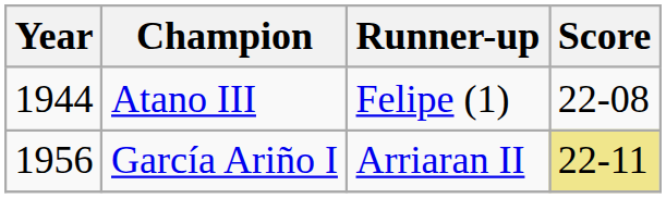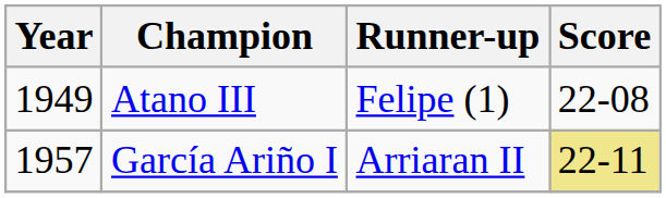 <table class="wikitable">
 <tr>
 <th>Year</th>
 <th>Champion</th>
 <th>Runner-up</th>
 <th>Score</th>
 </tr>
 <tr>
-<td>1944</td>
+<td>1949</td>
 <td><a href='#'>Atano III</a></td>
 <td><a href='#'>Felipe</a> (1)</td>
 <td>22-08</td>
 </tr>
 <tr>
-<td>1956</td>
+<td>1957</td>
 <td><a href='#'>García Ariño I</a></td>
 <td><a href='#'>Arriaran II</a></td>
 <td style="background: khaki;">22-11</td>
 </tr>
 <tr>
 </tr>
 </table>
